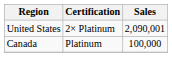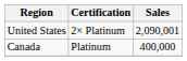 <table class="wikitable">
 <tr>
 <th>Region</th>
 <th>Certification</th>
 <th>Sales</th>
 </tr>
 <tr>
 <td>United States</td>
 <td>2× Platinum</td>
 <td align="center">2,090,001</td>
 </tr>
 <tr>
 <td>Canada</td>
 <td>Platinum</td>
-<td align="center">100,000</td>
+<td align="center">400,000</td>
 </tr>
 <tr>
 </tr>
 </table>
